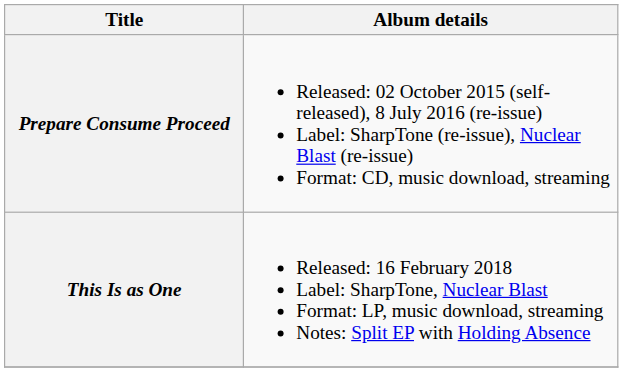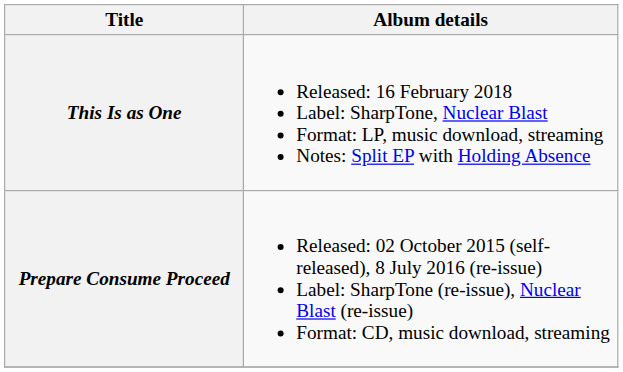 <table class="wikitable plainrowheaders">
 <tr>
 <th scope="col" rowspan="1" style="width:12em;">Title</th>
 <th scope="col" rowspan="1" style="width:19em;">Album details</th>
 </tr>
 <tr>
+<th scope="row"><em>This Is as One</em></th>
+<td><br><ul><li>Released: 16 February 2018</li><li>Label: SharpTone, <a href='#'>Nuclear Blast</a></li><li>Format: LP, music download, streaming</li><li>Notes: <a href='#'>Split EP</a> with <a href='#'>Holding Absence</a></li></ul></td>
+</tr>
+<tr>
 <th scope="row"><em>Prepare Consume Proceed</em></th>
 <td><br><ul><li>Released: 02 October 2015 (self-released), 8 July 2016 (re-issue)</li><li>Label: SharpTone (re-issue), <a href='#'>Nuclear Blast</a> (re-issue)</li><li>Format: CD, music download, streaming</li></ul></td>
 </tr>
 <tr>
-<th scope="row"><em>This Is as One</em></th>
-<td><br><ul><li>Released: 16 February 2018</li><li>Label: SharpTone, <a href='#'>Nuclear Blast</a></li><li>Format: LP, music download, streaming</li><li>Notes: <a href='#'>Split EP</a> with <a href='#'>Holding Absence</a></li></ul></td>
-</tr>
-<tr>
 </tr>
 </table>
